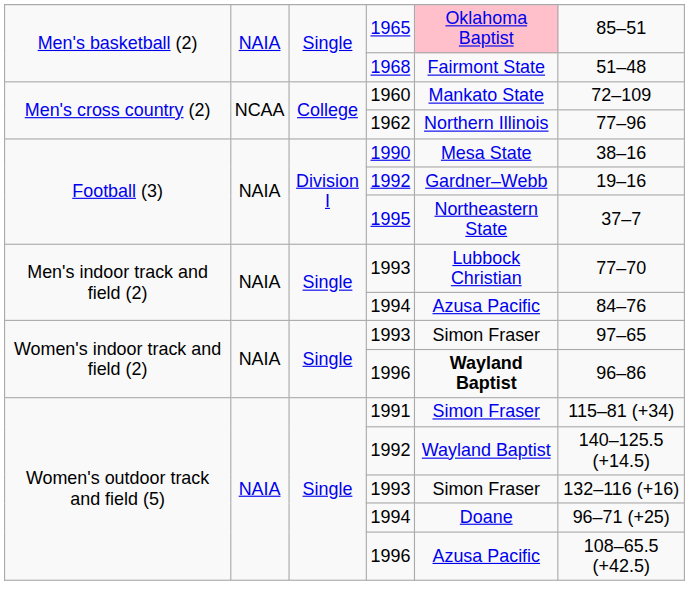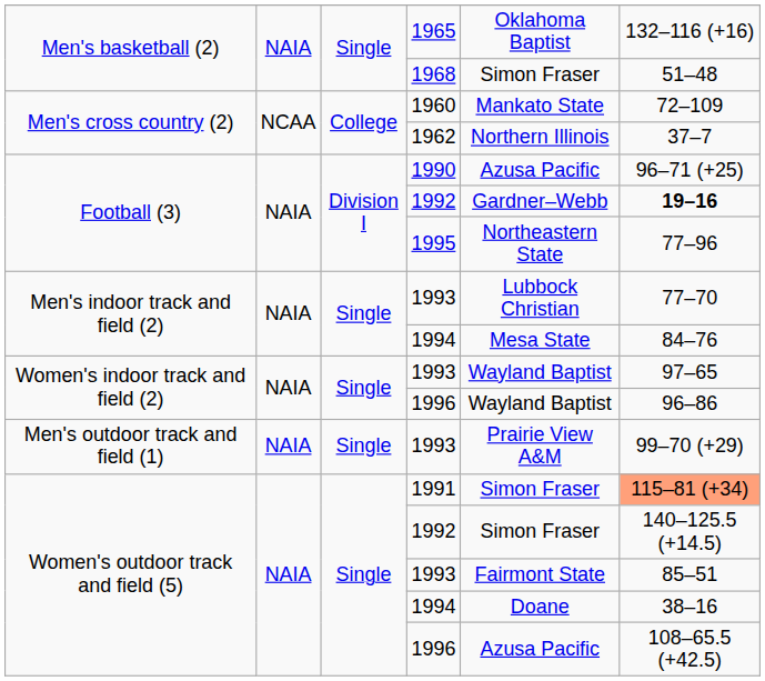 <table class="wikitable" style="text-align:center">
 <tr>
 </tr>
 <tr align="center">
 <td rowspan="2"><a href='#'>Men's basketball</a> (2)</td>
 <td rowspan="2"><a href='#'>NAIA</a></td>
 <td rowspan="2"><a href='#'>Single</a></td>
 <td><a href='#'>1965</a></td>
-<td style="background: pink;"><a href='#'>Oklahoma Baptist</a></td>
-<td>85–51</td>
+<td><a href='#'>Oklahoma Baptist</a></td>
+<td>132–116 (+16)</td>
 </tr>
 <tr align="center">
 <td><a href='#'>1968</a></td>
-<td><a href='#'>Fairmont State</a></td>
+<td>Simon Fraser</td>
 <td>51–48</td>
 </tr>
 <tr align="center">
 <td rowspan="2"><a href='#'>Men's cross country</a> (2)</td>
 <td rowspan="2">NCAA</td>
 <td rowspan="2"><a href='#'>College</a></td>
 <td>1960</td>
 <td><a href='#'>Mankato State</a></td>
 <td>72–109</td>
 </tr>
 <tr align="center">
 <td>1962</td>
 <td><a href='#'>Northern Illinois</a></td>
-<td>77–96</td>
+<td>37–7</td>
 </tr>
 <tr align="center">
 <td rowspan="3"><a href='#'>Football</a> (3)</td>
 <td rowspan="3">NAIA</td>
 <td rowspan="3"><a href='#'>Division I</a></td>
 <td><a href='#'>1990</a></td>
-<td><a href='#'>Mesa State</a></td>
-<td>38–16</td>
+<td><a href='#'>Azusa Pacific</a></td>
+<td>96–71 (+25)</td>
 </tr>
 <tr align="center">
 <td><a href='#'>1992</a></td>
 <td><a href='#'>Gardner–Webb</a></td>
-<td>19–16</td>
+<td><strong>19–16</strong></td>
 </tr>
 <tr align="center">
 <td><a href='#'>1995</a></td>
 <td><a href='#'>Northeastern State</a></td>
-<td>37–7</td>
+<td>77–96</td>
 </tr>
 <tr align="center">
 <td rowspan="2">Men's indoor track and field (2)</td>
 <td rowspan="2">NAIA</td>
 <td rowspan="2"><a href='#'>Single</a></td>
 <td>1993</td>
 <td><a href='#'>Lubbock Christian</a></td>
 <td>77–70</td>
 </tr>
 <tr align="center">
 <td>1994</td>
-<td><a href='#'>Azusa Pacific</a></td>
+<td><a href='#'>Mesa State</a></td>
 <td>84–76</td>
 </tr>
 <tr align="center">
 <td rowspan="2">Women's indoor track and field (2)</td>
 <td rowspan="2">NAIA</td>
 <td rowspan="2"><a href='#'>Single</a></td>
 <td>1993</td>
-<td>Simon Fraser</td>
+<td><a href='#'>Wayland Baptist</a></td>
 <td>97–65</td>
 </tr>
 <tr align="center">
 <td>1996</td>
-<td><strong>Wayland Baptist</strong></td>
+<td>Wayland Baptist</td>
 <td>96–86</td>
+</tr>
+<tr align="center">
+<td rowspan="1">Men's outdoor track and field (1)</td>
+<td rowspan="1"><a href='#'>NAIA</a></td>
+<td rowspan="1"><a href='#'>Single</a></td>
+<td>1993</td>
+<td><a href='#'>Prairie View A&M</a></td>
+<td>99–70 (+29)</td>
 </tr>
 <tr align="center">
 <td rowspan="5">Women's outdoor track and field (5)</td>
 <td rowspan="5"><a href='#'>NAIA</a></td>
 <td rowspan="5"><a href='#'>Single</a></td>
 <td>1991</td>
 <td><a href='#'>Simon Fraser</a></td>
-<td>115–81 (+34)</td>
+<td style="background: lightsalmon;">115–81 (+34)</td>
 </tr>
 <tr align="center">
 <td>1992</td>
-<td><a href='#'>Wayland Baptist</a></td>
+<td>Simon Fraser</td>
 <td>140–125.5 (+14.5)</td>
 </tr>
 <tr align="center">
 <td>1993</td>
-<td>Simon Fraser</td>
-<td>132–116 (+16)</td>
+<td><a href='#'>Fairmont State</a></td>
+<td>85–51</td>
 </tr>
 <tr align="center">
 <td>1994</td>
 <td><a href='#'>Doane</a></td>
-<td>96–71 (+25)</td>
+<td>38–16</td>
 </tr>
 <tr align="center">
 <td>1996</td>
 <td><a href='#'>Azusa Pacific</a></td>
 <td>108–65.5 (+42.5)</td>
 </tr>
 </table>
